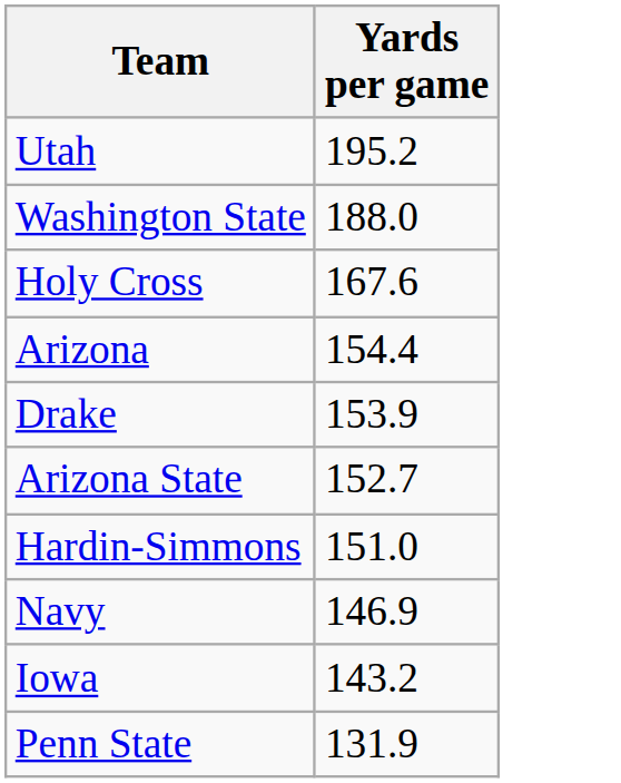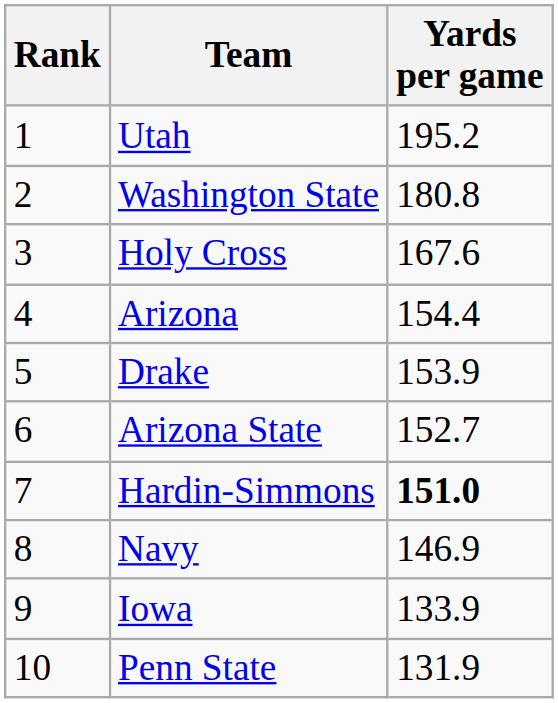 <table class="wikitable sortable">
 <tr>
+<th>Rank</th>
 <th>Team</th>
 <th>Yards<br>per game</th>
 </tr>
 <tr>
+<td>1</td>
 <td><a href='#'>Utah</a></td>
 <td>195.2</td>
 </tr>
 <tr>
+<td>2</td>
 <td><a href='#'>Washington State</a></td>
-<td>188.0</td>
+<td>180.8</td>
 </tr>
 <tr>
+<td>3</td>
 <td><a href='#'>Holy Cross</a></td>
 <td>167.6</td>
 </tr>
 <tr>
+<td>4</td>
 <td><a href='#'>Arizona</a></td>
 <td>154.4</td>
 </tr>
 <tr>
+<td>5</td>
 <td><a href='#'>Drake</a></td>
 <td>153.9</td>
 </tr>
 <tr>
+<td>6</td>
 <td><a href='#'>Arizona State</a></td>
 <td>152.7</td>
 </tr>
 <tr>
+<td>7</td>
 <td><a href='#'>Hardin-Simmons</a></td>
-<td>151.0</td>
+<td><strong>151.0</strong></td>
 </tr>
 <tr>
+<td>8</td>
 <td><a href='#'>Navy</a></td>
 <td>146.9</td>
 </tr>
 <tr>
+<td>9</td>
 <td><a href='#'>Iowa</a></td>
-<td>143.2</td>
+<td>133.9</td>
 </tr>
 <tr>
+<td>10</td>
 <td><a href='#'>Penn State</a></td>
 <td>131.9</td>
 </tr>
 </table>
